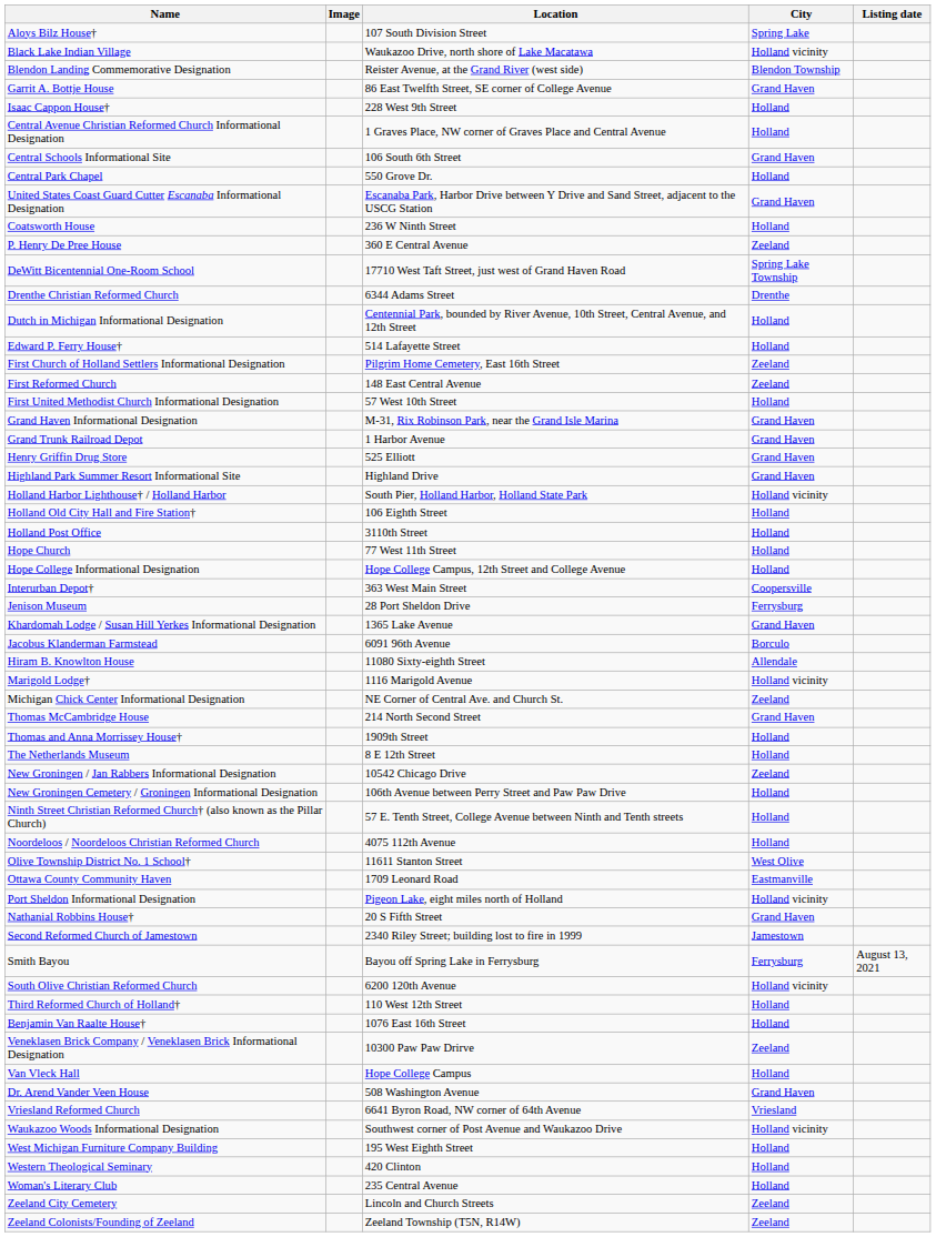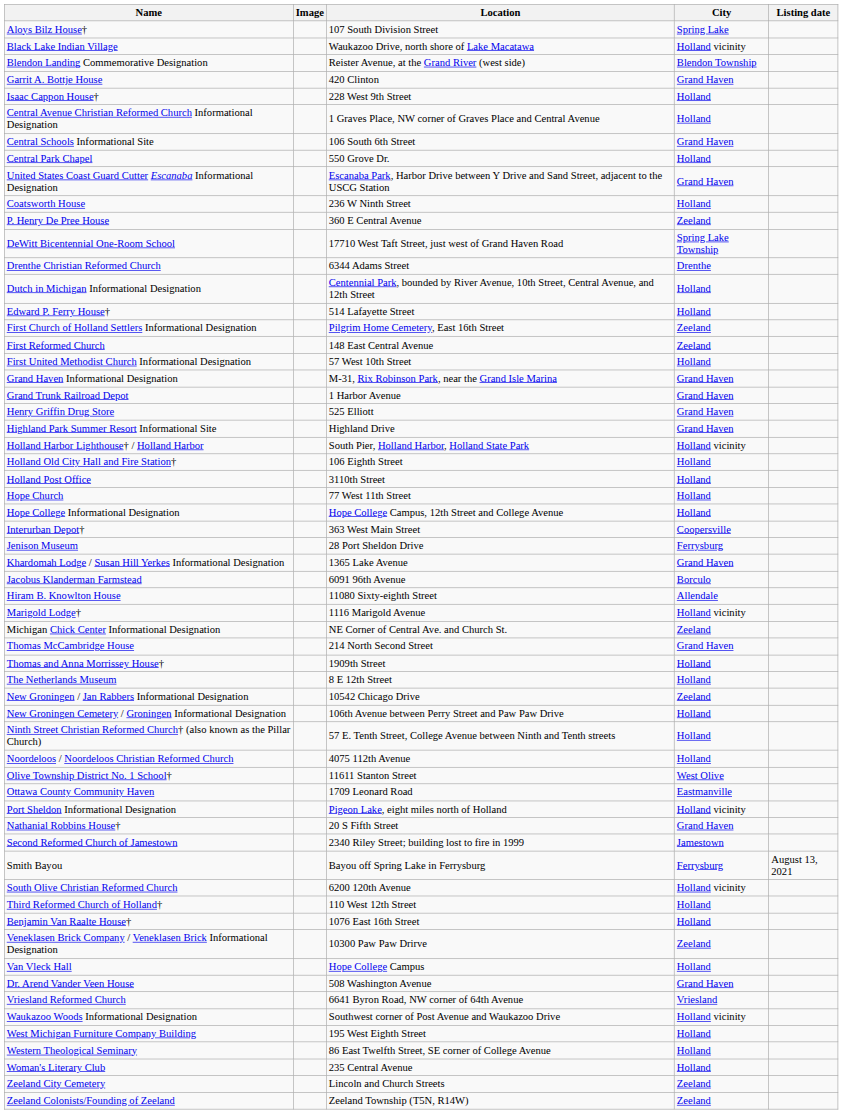 <table class="wikitable sortable" style="width:100%">
 <tr>
 <th>Name</th>
 <th>Image</th>
 <th>Location</th>
 <th>City</th>
 <th>Listing date</th>
 </tr>
 <tr>
 <td><a href='#'>Aloys Bilz House</a>†</td>
 <td></td>
 <td>107 South Division Street</td>
 <td><a href='#'>Spring Lake</a></td>
 <td></td>
 </tr>
 <tr>
 <td><a href='#'>Black Lake Indian Village</a></td>
 <td></td>
 <td>Waukazoo Drive, north shore of <a href='#'>Lake Macatawa</a></td>
 <td><a href='#'>Holland</a> vicinity</td>
 <td></td>
 </tr>
 <tr>
 <td><a href='#'>Blendon Landing</a> Commemorative Designation</td>
 <td></td>
 <td>Reister Avenue, at the <a href='#'>Grand River</a> (west side)</td>
 <td><a href='#'>Blendon Township</a></td>
 <td></td>
 </tr>
 <tr>
 <td><a href='#'>Garrit A. Bottje House</a></td>
 <td></td>
-<td>86 East Twelfth Street, SE corner of College Avenue</td>
+<td>420 Clinton</td>
 <td><a href='#'>Grand Haven</a></td>
 <td></td>
 </tr>
 <tr>
 <td><a href='#'>Isaac Cappon House</a>†</td>
 <td></td>
 <td>228 West 9th Street</td>
 <td><a href='#'>Holland</a></td>
 <td></td>
 </tr>
 <tr>
 <td><a href='#'>Central Avenue Christian Reformed Church</a> Informational Designation</td>
 <td></td>
 <td>1 Graves Place, NW corner of Graves Place and Central Avenue</td>
 <td><a href='#'>Holland</a></td>
 <td></td>
 </tr>
 <tr>
 <td><a href='#'>Central Schools</a> Informational Site</td>
 <td></td>
 <td>106 South 6th Street</td>
 <td><a href='#'>Grand Haven</a></td>
 <td></td>
 </tr>
 <tr>
 <td><a href='#'>Central Park Chapel</a></td>
 <td></td>
 <td>550 Grove Dr.</td>
 <td><a href='#'>Holland</a></td>
 <td></td>
 </tr>
 <tr>
 <td><a href='#'>United States Coast Guard Cutter</a> <em><a href='#'>Escanaba</a></em> Informational Designation</td>
 <td></td>
 <td><a href='#'>Escanaba Park</a>, Harbor Drive between Y Drive and Sand Street, adjacent to the USCG Station</td>
 <td><a href='#'>Grand Haven</a></td>
 <td></td>
 </tr>
 <tr>
 <td><a href='#'>Coatsworth House</a></td>
 <td></td>
 <td>236 W Ninth Street</td>
 <td><a href='#'>Holland</a></td>
 <td></td>
 </tr>
 <tr>
 <td><a href='#'>P. Henry De Pree House</a></td>
 <td></td>
 <td>360 E Central Avenue</td>
 <td><a href='#'>Zeeland</a></td>
 <td></td>
 </tr>
 <tr>
 <td><a href='#'>DeWitt Bicentennial One-Room School</a></td>
 <td></td>
 <td>17710 West Taft Street, just west of Grand Haven Road</td>
 <td><a href='#'>Spring Lake Township</a></td>
 <td></td>
 </tr>
 <tr>
 <td><a href='#'>Drenthe Christian Reformed Church</a></td>
 <td></td>
 <td>6344 Adams Street</td>
 <td><a href='#'>Drenthe</a></td>
 <td></td>
 </tr>
 <tr>
 <td><a href='#'>Dutch in Michigan</a> Informational Designation</td>
 <td></td>
 <td><a href='#'>Centennial Park</a>, bounded by River Avenue, 10th Street, Central Avenue, and 12th Street</td>
 <td><a href='#'>Holland</a></td>
 <td></td>
 </tr>
 <tr>
 <td><a href='#'>Edward P. Ferry House</a>†</td>
 <td></td>
 <td>514 Lafayette Street</td>
 <td><a href='#'>Holland</a></td>
 <td></td>
 </tr>
 <tr>
 <td><a href='#'>First Church of Holland Settlers</a> Informational Designation</td>
 <td></td>
 <td><a href='#'>Pilgrim Home Cemetery</a>, East 16th Street</td>
 <td><a href='#'>Zeeland</a></td>
 <td></td>
 </tr>
 <tr>
 <td><a href='#'>First Reformed Church</a></td>
 <td></td>
 <td>148 East Central Avenue</td>
 <td><a href='#'>Zeeland</a></td>
 <td></td>
 </tr>
 <tr>
 <td><a href='#'>First United Methodist Church</a> Informational Designation</td>
 <td></td>
 <td>57 West 10th Street</td>
 <td><a href='#'>Holland</a></td>
 <td></td>
 </tr>
 <tr>
 <td><a href='#'>Grand Haven</a> Informational Designation</td>
 <td></td>
 <td>M-31, <a href='#'>Rix Robinson Park</a>, near the <a href='#'>Grand Isle Marina</a></td>
 <td><a href='#'>Grand Haven</a></td>
 <td></td>
 </tr>
 <tr>
 <td><a href='#'>Grand Trunk Railroad Depot</a></td>
 <td></td>
 <td>1 Harbor Avenue</td>
 <td><a href='#'>Grand Haven</a></td>
 <td></td>
 </tr>
 <tr>
 <td><a href='#'>Henry Griffin Drug Store</a></td>
 <td></td>
 <td>525 Elliott</td>
 <td><a href='#'>Grand Haven</a></td>
 <td></td>
 </tr>
 <tr>
 <td><a href='#'>Highland Park Summer Resort</a> Informational Site</td>
 <td></td>
 <td>Highland Drive</td>
 <td><a href='#'>Grand Haven</a></td>
 <td></td>
 </tr>
 <tr>
 <td><a href='#'>Holland Harbor Lighthouse</a>† / <a href='#'>Holland Harbor</a></td>
 <td></td>
 <td>South Pier, <a href='#'>Holland Harbor</a>, <a href='#'>Holland State Park</a></td>
 <td><a href='#'>Holland</a> vicinity</td>
 <td></td>
 </tr>
 <tr>
 <td><a href='#'>Holland Old City Hall and Fire Station</a>†</td>
 <td></td>
 <td>106 Eighth Street</td>
 <td><a href='#'>Holland</a></td>
 <td></td>
 </tr>
 <tr>
 <td><a href='#'>Holland Post Office</a></td>
 <td></td>
 <td>3110th Street</td>
 <td><a href='#'>Holland</a></td>
 <td></td>
 </tr>
 <tr>
 <td><a href='#'>Hope Church</a></td>
 <td></td>
 <td>77 West 11th Street</td>
 <td><a href='#'>Holland</a></td>
 <td></td>
 </tr>
 <tr>
 <td><a href='#'>Hope College</a> Informational Designation</td>
 <td></td>
 <td><a href='#'>Hope College</a> Campus, 12th Street and College Avenue</td>
 <td><a href='#'>Holland</a></td>
 <td></td>
 </tr>
 <tr>
 <td><a href='#'>Interurban Depot</a>†</td>
 <td></td>
 <td>363 West Main Street</td>
 <td><a href='#'>Coopersville</a></td>
 <td></td>
 </tr>
 <tr>
 <td><a href='#'>Jenison Museum</a></td>
 <td></td>
 <td>28 Port Sheldon Drive</td>
 <td><a href='#'>Ferrysburg</a></td>
 <td></td>
 </tr>
 <tr>
 <td><a href='#'>Khardomah Lodge</a> / <a href='#'>Susan Hill Yerkes</a> Informational Designation</td>
 <td></td>
 <td>1365 Lake Avenue</td>
 <td><a href='#'>Grand Haven</a></td>
 <td></td>
 </tr>
 <tr>
 <td><a href='#'>Jacobus Klanderman Farmstead</a></td>
 <td></td>
 <td>6091 96th Avenue</td>
 <td><a href='#'>Borculo</a></td>
 <td></td>
 </tr>
 <tr>
 <td><a href='#'>Hiram B. Knowlton House</a></td>
 <td></td>
 <td>11080 Sixty-eighth Street</td>
 <td><a href='#'>Allendale</a></td>
 <td></td>
 </tr>
 <tr>
 <td><a href='#'>Marigold Lodge</a>†</td>
 <td></td>
 <td>1116 Marigold Avenue</td>
 <td><a href='#'>Holland</a> vicinity</td>
 <td></td>
 </tr>
 <tr>
 <td>Michigan <a href='#'>Chick Center</a> Informational Designation</td>
 <td></td>
 <td>NE Corner of Central Ave. and Church St.</td>
 <td><a href='#'>Zeeland</a></td>
 <td></td>
 </tr>
 <tr>
 <td><a href='#'>Thomas McCambridge House</a></td>
 <td></td>
 <td>214 North Second Street</td>
 <td><a href='#'>Grand Haven</a></td>
 <td></td>
 </tr>
 <tr>
 <td><a href='#'>Thomas and Anna Morrissey House</a>†</td>
 <td></td>
 <td>1909th Street</td>
 <td><a href='#'>Holland</a></td>
 <td></td>
 </tr>
 <tr>
 <td><a href='#'>The Netherlands Museum</a></td>
 <td></td>
 <td>8 E 12th Street</td>
 <td><a href='#'>Holland</a></td>
 <td></td>
 </tr>
 <tr>
 <td><a href='#'>New Groningen</a> / <a href='#'>Jan Rabbers</a> Informational Designation</td>
 <td></td>
 <td>10542 Chicago Drive</td>
 <td><a href='#'>Zeeland</a></td>
 <td></td>
 </tr>
 <tr>
 <td><a href='#'>New Groningen Cemetery</a> / <a href='#'>Groningen</a> Informational Designation</td>
 <td></td>
 <td>106th Avenue between Perry Street and Paw Paw Drive</td>
 <td><a href='#'>Holland</a></td>
 <td></td>
 </tr>
 <tr>
 <td><a href='#'>Ninth Street Christian Reformed Church</a>† (also known as the Pillar Church)</td>
 <td></td>
 <td>57 E. Tenth Street, College Avenue between Ninth and Tenth streets</td>
 <td><a href='#'>Holland</a></td>
 <td></td>
 </tr>
 <tr>
 <td><a href='#'>Noordeloos</a> / <a href='#'>Noordeloos Christian Reformed Church</a></td>
 <td></td>
 <td>4075 112th Avenue</td>
 <td><a href='#'>Holland</a></td>
 <td></td>
 </tr>
 <tr>
 <td><a href='#'>Olive Township District No. 1 School</a>†</td>
 <td></td>
 <td>11611 Stanton Street</td>
 <td><a href='#'>West Olive</a></td>
 <td></td>
 </tr>
 <tr>
 <td><a href='#'>Ottawa County Community Haven</a></td>
 <td></td>
 <td>1709 Leonard Road</td>
 <td><a href='#'>Eastmanville</a></td>
 <td></td>
 </tr>
 <tr>
 <td><a href='#'>Port Sheldon</a> Informational Designation</td>
 <td></td>
 <td><a href='#'>Pigeon Lake</a>, eight miles north of Holland</td>
 <td><a href='#'>Holland</a> vicinity</td>
 <td></td>
 </tr>
 <tr>
 <td><a href='#'>Nathanial Robbins House</a>†</td>
 <td></td>
 <td>20 S Fifth Street</td>
 <td><a href='#'>Grand Haven</a></td>
 <td></td>
 </tr>
 <tr>
 <td><a href='#'>Second Reformed Church of Jamestown</a></td>
 <td></td>
 <td>2340 Riley Street; building lost to fire in 1999</td>
 <td><a href='#'>Jamestown</a></td>
 <td></td>
 </tr>
 <tr>
 <td>Smith Bayou</td>
 <td></td>
 <td>Bayou off Spring Lake in Ferrysburg</td>
 <td><a href='#'>Ferrysburg</a></td>
 <td>August 13, 2021</td>
 </tr>
 <tr>
 <td><a href='#'>South Olive Christian Reformed Church</a></td>
 <td></td>
 <td>6200 120th Avenue</td>
 <td><a href='#'>Holland</a> vicinity</td>
 <td></td>
 </tr>
 <tr>
 <td><a href='#'>Third Reformed Church of Holland</a>†</td>
 <td></td>
 <td>110 West 12th Street</td>
 <td><a href='#'>Holland</a></td>
 <td></td>
 </tr>
 <tr>
 <td><a href='#'>Benjamin Van Raalte House</a>†</td>
 <td></td>
 <td>1076 East 16th Street</td>
 <td><a href='#'>Holland</a></td>
 <td></td>
 </tr>
 <tr>
 <td><a href='#'>Veneklasen Brick Company</a> / <a href='#'>Veneklasen Brick</a> Informational Designation</td>
 <td></td>
 <td>10300 Paw Paw Drirve</td>
 <td><a href='#'>Zeeland</a></td>
 <td></td>
 </tr>
 <tr>
 <td><a href='#'>Van Vleck Hall</a></td>
 <td></td>
 <td><a href='#'>Hope College</a> Campus</td>
 <td><a href='#'>Holland</a></td>
 <td></td>
 </tr>
 <tr>
 <td><a href='#'>Dr. Arend Vander Veen House</a></td>
 <td></td>
 <td>508 Washington Avenue</td>
 <td><a href='#'>Grand Haven</a></td>
 <td></td>
 </tr>
 <tr>
 <td><a href='#'>Vriesland Reformed Church</a></td>
 <td></td>
 <td>6641 Byron Road, NW corner of 64th Avenue</td>
 <td><a href='#'>Vriesland</a></td>
 <td></td>
 </tr>
 <tr>
 <td><a href='#'>Waukazoo Woods</a> Informational Designation</td>
 <td></td>
 <td>Southwest corner of Post Avenue and Waukazoo Drive</td>
 <td><a href='#'>Holland</a> vicinity</td>
 <td></td>
 </tr>
 <tr>
 <td><a href='#'>West Michigan Furniture Company Building</a></td>
 <td></td>
 <td>195 West Eighth Street</td>
 <td><a href='#'>Holland</a></td>
 <td></td>
 </tr>
 <tr>
 <td><a href='#'>Western Theological Seminary</a></td>
 <td></td>
-<td>420 Clinton</td>
+<td>86 East Twelfth Street, SE corner of College Avenue</td>
 <td><a href='#'>Holland</a></td>
 <td></td>
 </tr>
 <tr>
 <td><a href='#'>Woman's Literary Club</a></td>
 <td></td>
 <td>235 Central Avenue</td>
 <td><a href='#'>Holland</a></td>
 <td></td>
 </tr>
 <tr>
 <td><a href='#'>Zeeland City Cemetery</a></td>
 <td></td>
 <td>Lincoln and Church Streets</td>
 <td><a href='#'>Zeeland</a></td>
 <td></td>
 </tr>
 <tr>
 <td><a href='#'>Zeeland Colonists/Founding of Zeeland</a></td>
 <td></td>
 <td>Zeeland Township (T5N, R14W)</td>
 <td><a href='#'>Zeeland</a></td>
 <td></td>
 </tr>
 </table>
